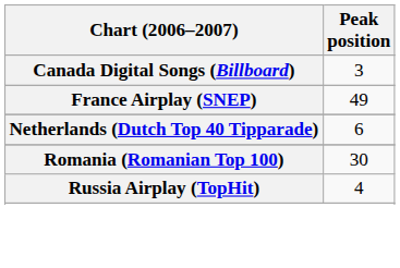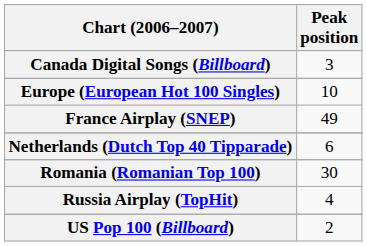 <table class="wikitable sortable plainrowheaders" style="text-align:center">
 <tr>
 <th scope="col">Chart (2006–2007)</th>
 <th scope="col">Peak<br>position</th>
 </tr>
 <tr>
 </tr>
 <tr>
 </tr>
 <tr>
 </tr>
 <tr>
 </tr>
 <tr>
 </tr>
 <tr>
 <th scope="row">Canada Digital Songs (<em><a href='#'>Billboard</a></em>)</th>
 <td>3</td>
 </tr>
 <tr>
 </tr>
 <tr>
 </tr>
 <tr>
+</tr>
+<tr>
+<th scope="row">Europe (<a href='#'>European Hot 100 Singles</a>)</th>
+<td>10</td>
 </tr>
 <tr>
 <th scope="row">France Airplay (<a href='#'>SNEP</a>)</th>
 <td align="center">49</td>
 </tr>
 <tr>
 </tr>
 <tr>
 </tr>
 <tr>
 </tr>
 <tr>
 </tr>
 <tr>
 <th scope="row">Netherlands (<a href='#'>Dutch Top 40 Tipparade</a>)</th>
 <td>6</td>
 </tr>
 <tr>
 </tr>
 <tr>
 </tr>
 <tr>
 <th scope="row">Romania (<a href='#'>Romanian Top 100</a>)</th>
 <td>30</td>
 </tr>
 <tr>
 <th scope="row">Russia Airplay (<a href='#'>TopHit</a>)</th>
 <td>4</td>
 </tr>
 <tr>
 </tr>
 <tr>
 </tr>
 <tr>
 </tr>
 <tr>
 </tr>
 <tr>
 </tr>
 <tr>
 </tr>
 <tr>
 </tr>
 <tr>
 </tr>
 <tr>
 </tr>
+<tr>
+<th scope="row">US <a href='#'>Pop 100</a> (<em><a href='#'>Billboard</a></em>)</th>
+<td>2</td>
+</tr>
 </table>
